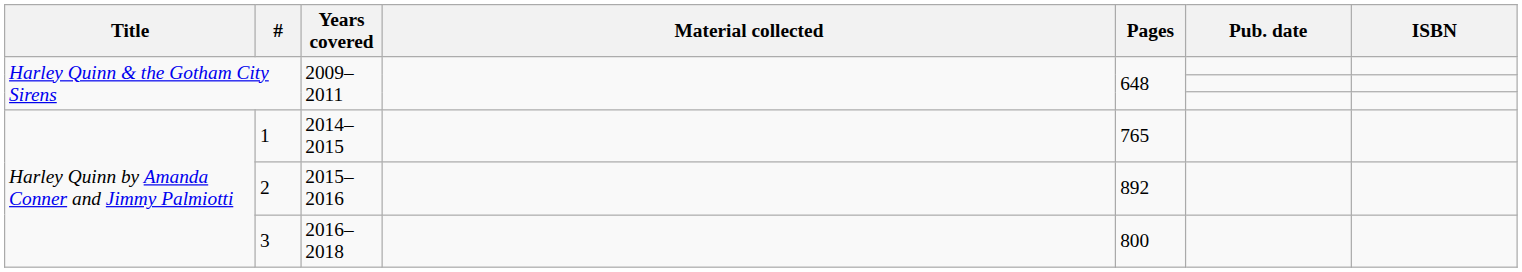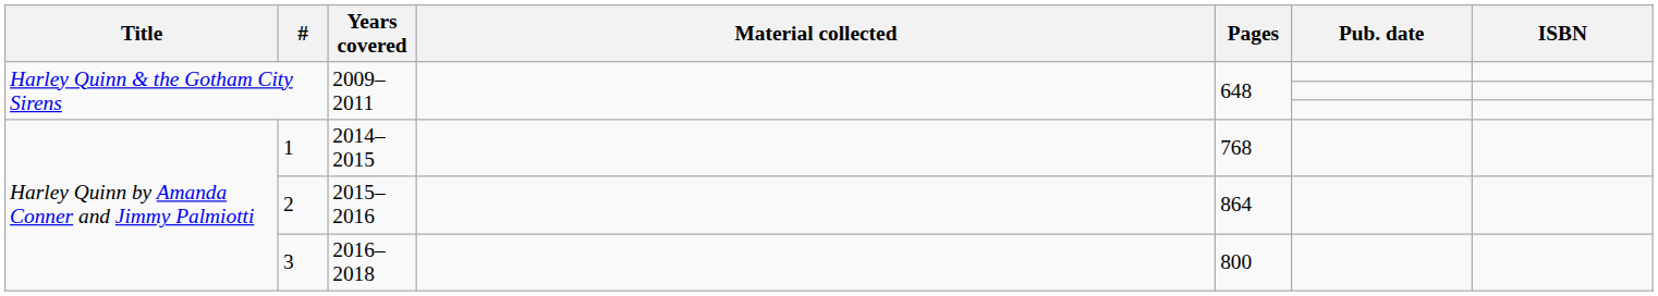 <table class="wikitable sortable" width=99%>
 <tr>
 <th width="200px">Title</th>
 <th class="unsortable" width="30px">#</th>
 <th width="60px">Years covered</th>
 <th class="unsortable">Material collected</th>
 <th width="50px">Pages</th>
 <th width="130px">Pub. date</th>
 <th class="unsortable" width="130px">ISBN</th>
 </tr>
 <tr>
 <td colspan="2" rowspan="3"><em><a href='#'>Harley Quinn & the Gotham City Sirens</a></em></td>
 <td rowspan="3">2009–2011</td>
 <td rowspan="3"></td>
 <td rowspan="3">648</td>
 <td></td>
 <td></td>
 </tr>
 <tr>
 <td></td>
 <td> </td>
 </tr>
 <tr>
 <td></td>
 <td> </td>
 </tr>
 <tr>
 <td rowspan="3"><em>Harley Quinn by <a href='#'>Amanda Conner</a> and <a href='#'>Jimmy Palmiotti</a></em></td>
 <td>1</td>
 <td>2014–2015</td>
 <td></td>
-<td>765</td>
+<td>768</td>
 <td></td>
 <td></td>
 </tr>
 <tr>
 <td>2</td>
 <td>2015–2016</td>
 <td></td>
-<td>892</td>
+<td>864</td>
 <td></td>
 <td></td>
 </tr>
 <tr>
 <td>3</td>
 <td>2016–2018</td>
 <td></td>
 <td>800</td>
 <td></td>
 <td></td>
 </tr>
 </table>
